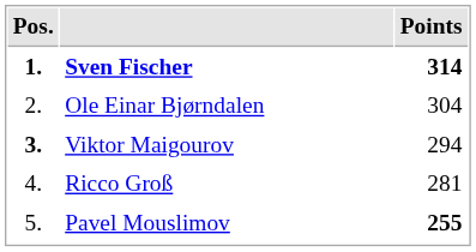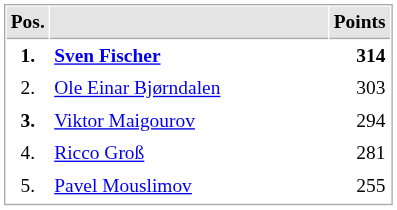 <table cellspacing="1" cellpadding="3" style="border:1px solid #AAAAAA;font-size:90%">
 <tr bgcolor="#E4E4E4">
 <th style="border-bottom:1px solid #AAAAAA" width=10>Pos.</th>
 <th style="border-bottom:1px solid #AAAAAA" width=200></th>
 <th style="border-bottom:1px solid #AAAAAA" width=20>Points</th>
 </tr>
 <tr>
 <td align="center"><strong>1.</strong></td>
 <td> <strong><a href='#'>Sven Fischer</a></strong></td>
 <td align="right"><strong>314</strong></td>
 </tr>
 <tr>
 <td align="center">2.</td>
 <td> <a href='#'>Ole Einar Bjørndalen</a></td>
-<td align="right">304</td>
+<td align="right">303</td>
 </tr>
 <tr>
 <td align="center"><strong>3.</strong></td>
 <td> <a href='#'>Viktor Maigourov</a></td>
 <td align="right">294</td>
 </tr>
 <tr>
 <td align="center">4.</td>
 <td> <a href='#'>Ricco Groß</a></td>
 <td align="right">281</td>
 </tr>
 <tr>
 <td align="center">5.</td>
 <td> <a href='#'>Pavel Mouslimov</a></td>
-<td align="right"><strong>255</strong></td>
+<td align="right">255</td>
 </tr>
 <tr>
 </tr>
 </table>
